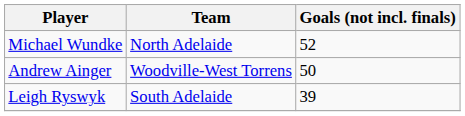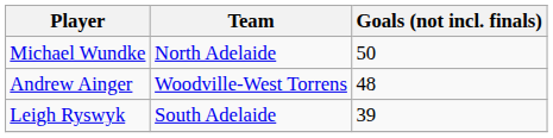 <table class="wikitable sortable">
 <tr>
 <th>Player</th>
 <th>Team</th>
 <th>Goals (not incl. finals)</th>
 </tr>
 <tr>
 <td><a href='#'>Michael Wundke</a></td>
 <td><a href='#'>North Adelaide</a></td>
-<td>52</td>
+<td>50</td>
 </tr>
 <tr>
 <td><a href='#'>Andrew Ainger</a></td>
 <td><a href='#'>Woodville-West Torrens</a></td>
-<td>50</td>
+<td>48</td>
 </tr>
 <tr>
 <td><a href='#'>Leigh Ryswyk</a></td>
 <td><a href='#'>South Adelaide</a></td>
 <td>39</td>
 </tr>
 <tr>
 </tr>
 </table>
